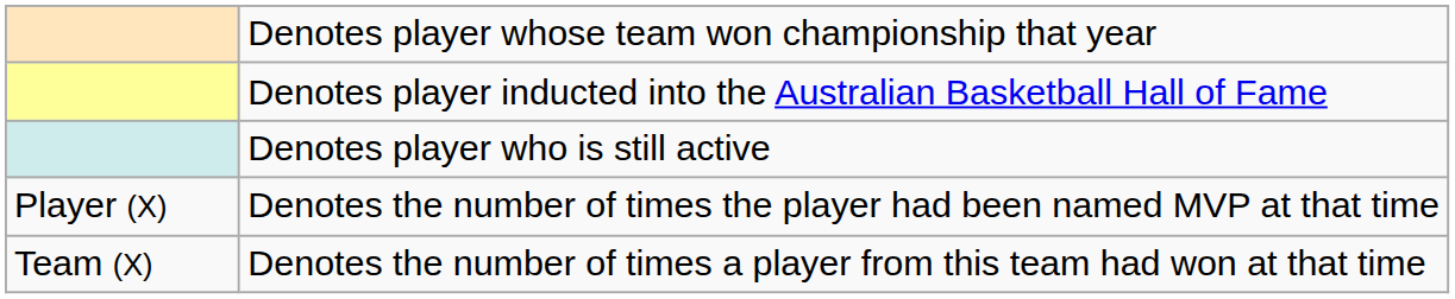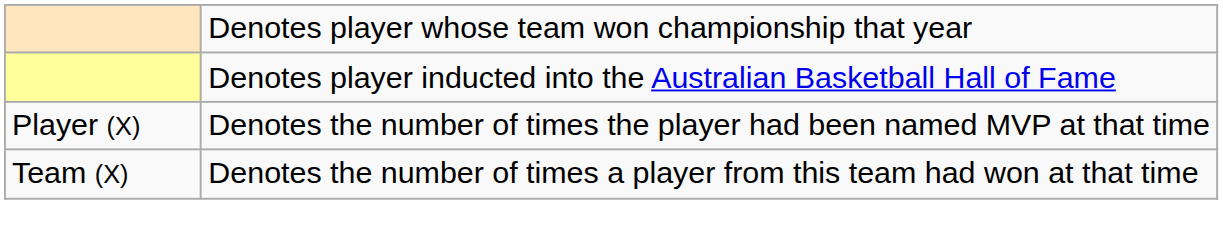 <table class="wikitable floatright">
 <tr>
 <td style="background-color:#FFE6BD; border:1px solid #aaaaaa; width:6em"></td>
 <td>Denotes player whose team won championship that year</td>
 </tr>
 <tr>
 <td style="background-color:#FFFF99; border:1px solid #aaaaaa; width:6em"></td>
 <td>Denotes player inducted into the <a href='#'>Australian Basketball Hall of Fame</a></td>
 </tr>
 <tr>
-<td style="background-color:#CFECEC; border:1px solid #aaaaaa; width:6em"></td>
-<td>Denotes player who is still active</td>
-</tr>
-<tr>
 <td>Player <small>(X)</small></td>
 <td>Denotes the number of times the player had been named MVP at that time</td>
 </tr>
 <tr>
 <td>Team <small>(X)</small></td>
 <td>Denotes the number of times a player from this team had won at that time</td>
 </tr>
 </table>
